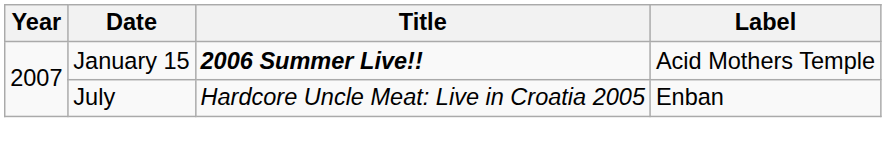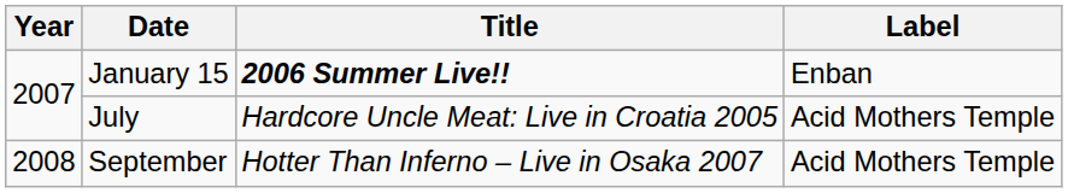 <table class="wikitable">
 <tr>
 <th>Year</th>
 <th>Date</th>
 <th>Title</th>
 <th>Label</th>
 </tr>
 <tr>
 <td rowspan=2>2007</td>
 <td>January 15</td>
 <td><strong><em>2006 Summer Live!!</em></strong></td>
-<td>Acid Mothers Temple</td>
+<td>Enban</td>
 </tr>
 <tr>
 <td>July</td>
 <td><em>Hardcore Uncle Meat: Live in Croatia 2005</em></td>
-<td>Enban</td>
+<td>Acid Mothers Temple</td>
+</tr>
+<tr>
+<td>2008</td>
+<td>September</td>
+<td><em>Hotter Than Inferno – Live in Osaka 2007</em></td>
+<td>Acid Mothers Temple</td>
 </tr>
 </table>
